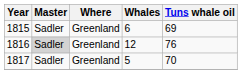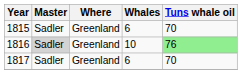 <table class="sortable wikitable">
 <tr>
 <th>Year</th>
 <th>Master</th>
 <th>Where</th>
 <th>Whales</th>
 <th><a href='#'>Tuns</a> whale oil</th>
 </tr>
 <tr>
 <td>1815</td>
 <td>Sadler</td>
 <td>Greenland</td>
 <td>6</td>
-<td>69</td>
+<td>70</td>
 </tr>
 <tr>
 <td>1816</td>
 <td style="background: lightgrey;">Sadler</td>
 <td>Greenland</td>
-<td>12</td>
-<td>76</td>
+<td>10</td>
+<td style="background: lightgreen;">76</td>
 </tr>
 <tr>
 <td>1817</td>
 <td>Sadler</td>
 <td>Greenland</td>
-<td>5</td>
+<td>6</td>
 <td>70</td>
 </tr>
 <tr>
 </tr>
 </table>
